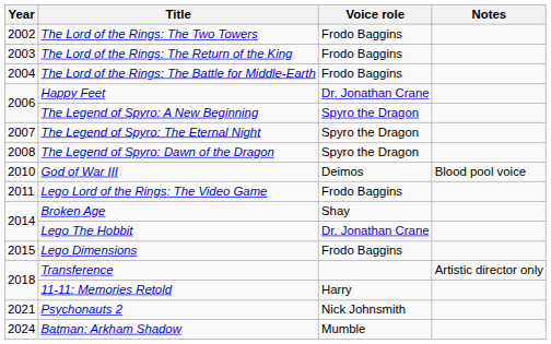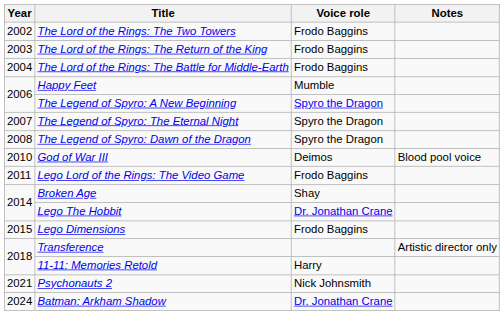 <table class="wikitable sortable">
 <tr>
 <th>Year</th>
 <th>Title</th>
 <th>Voice role</th>
 <th class=unsortable>Notes</th>
 </tr>
 <tr>
 <td>2002</td>
 <td><em><a href='#'>The Lord of the Rings: The Two Towers</a></em></td>
 <td>Frodo Baggins</td>
 <td></td>
 </tr>
 <tr>
 <td>2003</td>
 <td><em><a href='#'>The Lord of the Rings: The Return of the King</a></em></td>
 <td>Frodo Baggins</td>
 <td></td>
 </tr>
 <tr>
 <td>2004</td>
 <td><em><a href='#'>The Lord of the Rings: The Battle for Middle-Earth</a></em></td>
 <td>Frodo Baggins</td>
 <td></td>
 </tr>
 <tr>
 <td rowspan="2">2006</td>
 <td><em><a href='#'>Happy Feet</a></em></td>
-<td><a href='#'>Dr. Jonathan Crane</a></td>
+<td>Mumble</td>
 <td></td>
 </tr>
 <tr>
 <td><em><a href='#'>The Legend of Spyro: A New Beginning</a></em></td>
 <td><a href='#'>Spyro the Dragon</a></td>
 <td></td>
 </tr>
 <tr>
 <td>2007</td>
 <td><em><a href='#'>The Legend of Spyro: The Eternal Night</a></em></td>
 <td>Spyro the Dragon</td>
 <td></td>
 </tr>
 <tr>
 <td>2008</td>
 <td><em><a href='#'>The Legend of Spyro: Dawn of the Dragon</a></em></td>
 <td>Spyro the Dragon</td>
 <td></td>
 </tr>
 <tr>
 <td>2010</td>
 <td><em><a href='#'>God of War III</a></em></td>
 <td>Deimos</td>
 <td>Blood pool voice</td>
 </tr>
 <tr>
 <td>2011</td>
 <td><em><a href='#'>Lego Lord of the Rings: The Video Game</a></em></td>
 <td>Frodo Baggins</td>
 <td></td>
 </tr>
 <tr>
 <td rowspan="2">2014</td>
 <td><em><a href='#'>Broken Age</a></em></td>
 <td>Shay</td>
 <td></td>
 </tr>
 <tr>
 <td><em><a href='#'>Lego The Hobbit</a></em></td>
 <td><a href='#'>Dr. Jonathan Crane</a></td>
 <td></td>
 </tr>
 <tr>
 <td>2015</td>
 <td><em><a href='#'>Lego Dimensions</a></em></td>
 <td>Frodo Baggins</td>
 <td></td>
 </tr>
 <tr>
 <td rowspan="2">2018</td>
 <td><em><a href='#'>Transference</a></em></td>
 <td></td>
 <td>Artistic director only</td>
 </tr>
 <tr>
 <td><em><a href='#'>11-11: Memories Retold</a></em></td>
 <td>Harry</td>
 <td></td>
 </tr>
 <tr>
 <td>2021</td>
 <td><em><a href='#'>Psychonauts 2</a></em></td>
 <td>Nick Johnsmith</td>
 <td></td>
 </tr>
 <tr>
 <td>2024</td>
 <td><em><a href='#'>Batman: Arkham Shadow</a></em></td>
-<td>Mumble</td>
+<td><a href='#'>Dr. Jonathan Crane</a></td>
 <td></td>
 </tr>
 </table>
